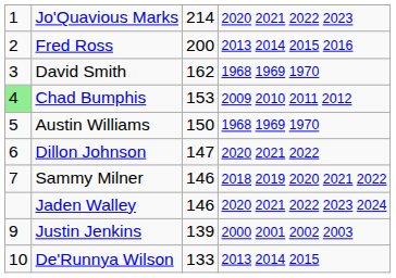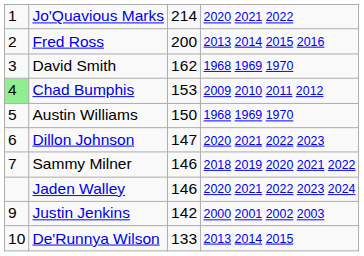 <table class="wikitable">
 <tr>
 </tr>
 <tr>
 <td>1</td>
 <td><a href='#'>Jo'Quavious Marks</a></td>
 <td>214</td>
-<td style="font-size:80%;"><a href='#'>2020</a> <a href='#'>2021</a> <a href='#'>2022</a> <a href='#'>2023</a></td>
+<td style="font-size:80%;"><a href='#'>2020</a> <a href='#'>2021</a> <a href='#'>2022</a></td>
 </tr>
 <tr>
 <td>2</td>
 <td><a href='#'>Fred Ross</a></td>
 <td>200</td>
 <td style="font-size:80%;"><a href='#'>2013</a> <a href='#'>2014</a> <a href='#'>2015</a> <a href='#'>2016</a></td>
 </tr>
 <tr>
 <td>3</td>
 <td>David Smith</td>
 <td>162</td>
 <td style="font-size:80%;"><a href='#'>1968</a> <a href='#'>1969</a> <a href='#'>1970</a></td>
 </tr>
 <tr>
 <td style="background: lightgreen;">4</td>
 <td><a href='#'>Chad Bumphis</a></td>
 <td>153</td>
 <td style="font-size:80%;"><a href='#'>2009</a> <a href='#'>2010</a> <a href='#'>2011</a> <a href='#'>2012</a></td>
 </tr>
 <tr>
 <td>5</td>
 <td>Austin Williams</td>
 <td>150</td>
 <td style="font-size:80%;"><a href='#'>1968</a> <a href='#'>1969</a> <a href='#'>1970</a></td>
 </tr>
 <tr>
 <td>6</td>
 <td><a href='#'>Dillon Johnson</a></td>
 <td>147</td>
-<td style="font-size:80%;"><a href='#'>2020</a> <a href='#'>2021</a> <a href='#'>2022</a></td>
+<td style="font-size:80%;"><a href='#'>2020</a> <a href='#'>2021</a> <a href='#'>2022</a> <a href='#'>2023</a></td>
 </tr>
 <tr>
 <td>7</td>
 <td>Sammy Milner</td>
 <td>146</td>
 <td style="font-size:80%;"><a href='#'>2018</a> <a href='#'>2019</a> <a href='#'>2020</a> <a href='#'>2021</a> <a href='#'>2022</a></td>
 </tr>
 <tr>
 <td></td>
 <td><a href='#'>Jaden Walley</a></td>
 <td>146</td>
 <td style="font-size:80%;"><a href='#'>2020</a> <a href='#'>2021</a> <a href='#'>2022</a> <a href='#'>2023</a> <a href='#'>2024</a></td>
 </tr>
 <tr>
 <td>9</td>
 <td><a href='#'>Justin Jenkins</a></td>
-<td>139</td>
+<td>142</td>
 <td style="font-size:80%;"><a href='#'>2000</a> <a href='#'>2001</a> <a href='#'>2002</a> <a href='#'>2003</a></td>
 </tr>
 <tr>
 <td>10</td>
 <td><a href='#'>De'Runnya Wilson</a></td>
 <td>133</td>
 <td style="font-size:80%;"><a href='#'>2013</a> <a href='#'>2014</a> <a href='#'>2015</a></td>
 </tr>
 </table>
